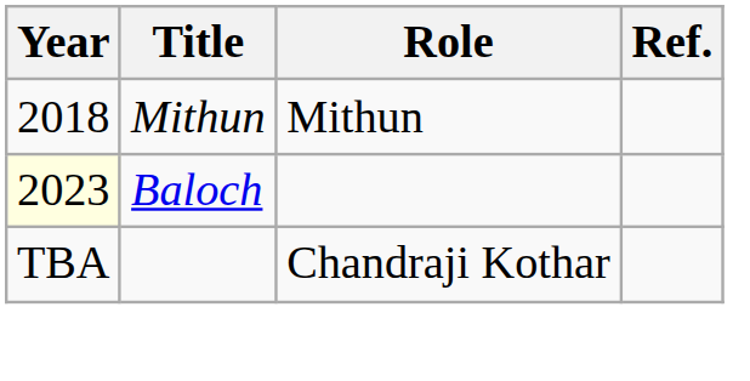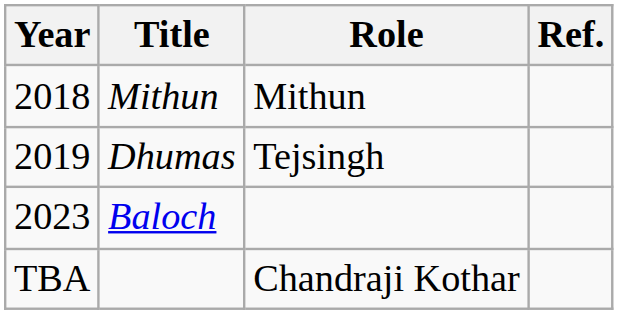 <table class="wikitable">
 <tr>
 <th>Year</th>
 <th>Title</th>
 <th>Role</th>
 <th>Ref.</th>
 </tr>
 <tr>
 <td>2018</td>
 <td><em>Mithun</em></td>
 <td>Mithun</td>
 <td></td>
 </tr>
 <tr>
-<td style="background: lightyellow;">2023</td>
+<td>2019</td>
+<td><em>Dhumas</em></td>
+<td>Tejsingh</td>
+<td></td>
+</tr>
+<tr>
+<td>2023</td>
 <td><em><a href='#'>Baloch</a></em></td>
 <td></td>
 <td></td>
 </tr>
 <tr>
 <td>TBA</td>
 <td></td>
 <td>Chandraji Kothar</td>
 <td></td>
 </tr>
 </table>
